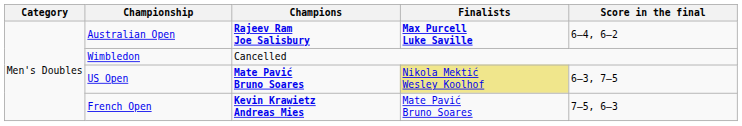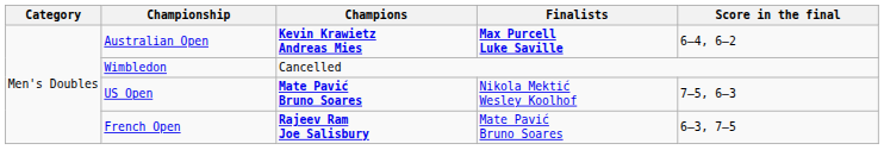 <table class="wikitable" style="font-size:90%;" width=100%>
 <tr>
 <th style="width: 11%;">Category</th>
 <th style="width: 20%;">Championship</th>
 <th style="width: 23%;">Champions</th>
 <th style="width: 23%;">Finalists</th>
 <th style="width: 23%;">Score in the final</th>
 </tr>
 <tr>
 <td rowspan="4">Men's Doubles</td>
 <td><a href='#'>Australian Open</a></td>
-<td> <strong><a href='#'>Rajeev Ram</a></strong><br> <strong><a href='#'>Joe Salisbury</a></strong></td>
+<td> <strong><a href='#'>Kevin Krawietz</a></strong><br> <strong><a href='#'>Andreas Mies</a></strong></td>
 <td><strong> <a href='#'>Max Purcell</a><br> <a href='#'>Luke Saville</a></strong></td>
 <td>6–4, 6–2</td>
 </tr>
 <tr>
 <td><a href='#'>Wimbledon</a></td>
 <td colspan="3">Cancelled</td>
 </tr>
 <tr>
 <td><a href='#'>US Open</a></td>
 <td> <strong><a href='#'>Mate Pavić</a></strong><br> <strong><a href='#'>Bruno Soares</a></strong></td>
-<td style="background: khaki;"> <a href='#'>Nikola Mektić</a><br> <a href='#'>Wesley Koolhof</a></td>
-<td>6–3, 7–5</td>
+<td> <a href='#'>Nikola Mektić</a><br> <a href='#'>Wesley Koolhof</a></td>
+<td>7–5, 6–3</td>
 </tr>
 <tr>
 <td><a href='#'>French Open</a></td>
-<td> <strong><a href='#'>Kevin Krawietz</a></strong><br> <strong><a href='#'>Andreas Mies</a></strong></td>
+<td> <strong><a href='#'>Rajeev Ram</a></strong><br> <strong><a href='#'>Joe Salisbury</a></strong></td>
 <td> <a href='#'>Mate Pavić</a><br> <a href='#'>Bruno Soares</a></td>
-<td>7–5, 6–3</td>
+<td>6–3, 7–5</td>
 </tr>
 </table>
